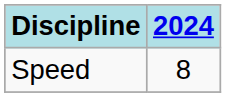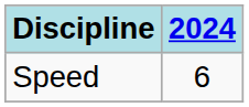 <table class="wikitable" style="text-align: center;">
 <tr>
 <th style="background: #b0e0e6;">Discipline</th>
 <th style="background: #b0e0e6;"><a href='#'>2024</a></th>
 </tr>
 <tr>
 <td align="left">Speed</td>
-<td>8</td>
+<td>6</td>
 </tr>
 </table>
